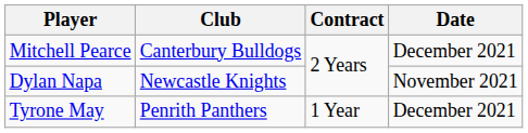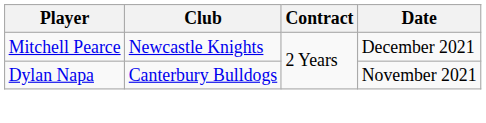 <table class="wikitable">
 <tr>
 <th>Player</th>
 <th>Club</th>
 <th>Contract</th>
 <th>Date</th>
 </tr>
 <tr>
 <td> <a href='#'>Mitchell Pearce</a></td>
-<td><a href='#'>Canterbury Bulldogs</a></td>
+<td><a href='#'>Newcastle Knights</a></td>
 <td rowspan=2>2 Years</td>
 <td>December 2021</td>
 </tr>
 <tr>
 <td> <a href='#'>Dylan Napa</a></td>
-<td><a href='#'>Newcastle Knights</a></td>
+<td><a href='#'>Canterbury Bulldogs</a></td>
 <td>November 2021</td>
 </tr>
-<tr>
-<td> <a href='#'>Tyrone May</a></td>
-<td><a href='#'>Penrith Panthers</a></td>
-<td>1 Year</td>
-<td>December 2021</td>
-</tr>
 </table>
